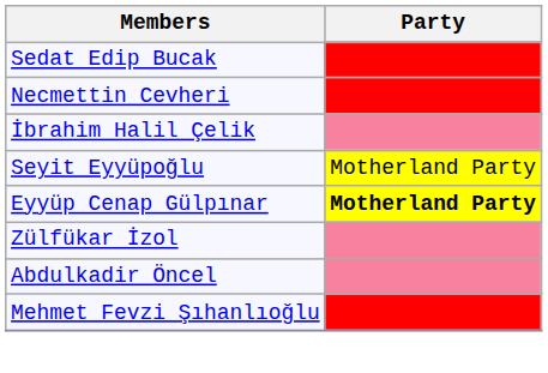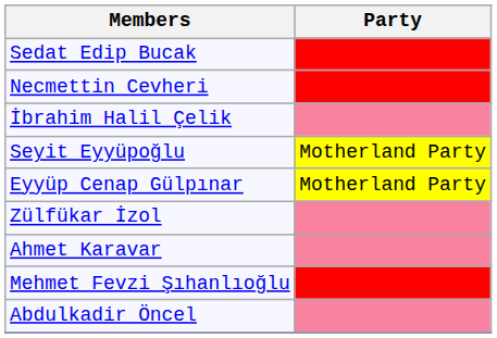 <table class=wikitable style="border:1px solid #8888aa; background-color:#f7f8ff; padding:0px; font-size:90%;">
 <tr>
 <th>Members</th>
 <th>Party</th>
 </tr>
 <tr>
 <td><a href='#'>Sedat Edip Bucak</a></td>
 <td style="background: #ff0000"></td>
 </tr>
 <tr>
 <td><a href='#'>Necmettin Cevheri</a></td>
 <td style="background: #ff0000"></td>
 </tr>
 <tr>
 <td><a href='#'>İbrahim Halil Çelik</a></td>
 <td style="background: #F7819F"></td>
 </tr>
 <tr>
 <td><a href='#'>Seyit Eyyüpoğlu</a></td>
 <td style="background: #ffff00">Motherland Party</td>
 </tr>
 <tr>
 <td><a href='#'>Eyyüp Cenap Gülpınar</a></td>
-<td style="background: #ffff00"><strong>Motherland Party</strong></td>
+<td style="background: #ffff00">Motherland Party</td>
 </tr>
 <tr>
 <td><a href='#'>Zülfükar İzol</a></td>
 <td style="background: #F7819F"></td>
 </tr>
 <tr>
-<td><a href='#'>Abdulkadir Öncel</a></td>
+<td><a href='#'>Ahmet Karavar</a></td>
 <td style="background: #F7819F"></td>
 </tr>
 <tr>
 <td><a href='#'>Mehmet Fevzi Şıhanlıoğlu</a></td>
 <td style="background: #ff0000"></td>
 </tr>
 <tr>
+<td><a href='#'>Abdulkadir Öncel</a></td>
+<td style="background: #F7819F"></td>
+</tr>
+<tr>
 </tr>
 </table>
